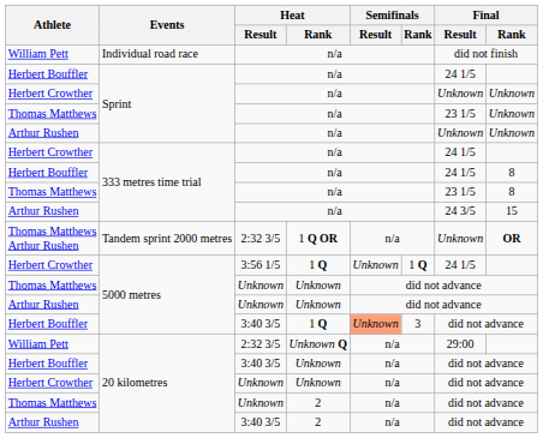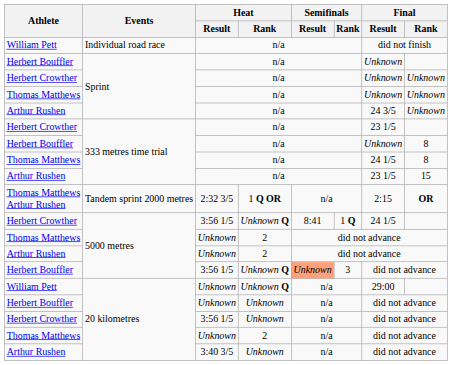 <table class=wikitable style="font-size:90%">
 <tr>
 <th rowspan="2">Athlete</th>
 <th rowspan="2">Events</th>
 <th colspan="2">Heat</th>
 <th colspan="2">Semifinals</th>
 <th colspan="2">Final</th>
 </tr>
 <tr>
 <th>Result</th>
 <th>Rank</th>
 <th>Result</th>
 <th>Rank</th>
 <th>Result</th>
 <th>Rank</th>
 </tr>
 <tr>
 <td><a href='#'>William Pett</a></td>
 <td>Individual road race</td>
 <td align="center" colspan=4>n/a</td>
 <td align="center" colspan=2>did not finish</td>
 </tr>
 <tr>
 <td><a href='#'>Herbert Bouffler</a></td>
 <td rowspan=4>Sprint</td>
 <td align="center" colspan=4>n/a</td>
-<td align="center">24 1/5</td>
+<td align="center"><em>Unknown</em></td>
 <td align="center"></td>
 </tr>
 <tr>
 <td><a href='#'>Herbert Crowther</a></td>
 <td align="center" colspan=4>n/a</td>
 <td align="center"><em>Unknown</em></td>
 <td align="center"><em>Unknown</em></td>
 </tr>
 <tr>
 <td><a href='#'>Thomas Matthews</a></td>
 <td align="center" colspan=4>n/a</td>
-<td align="center">23 1/5</td>
+<td align="center"><em>Unknown</em></td>
 <td align="center"><em>Unknown</em></td>
 </tr>
 <tr>
 <td><a href='#'>Arthur Rushen</a></td>
 <td align="center" colspan=4>n/a</td>
-<td align="center"><em>Unknown</em></td>
+<td align="center">24 3/5</td>
 <td align="center"><em>Unknown</em></td>
 </tr>
 <tr>
 <td><a href='#'>Herbert Crowther</a></td>
 <td rowspan=4>333 metres time trial</td>
 <td align="center" colspan=4>n/a</td>
-<td align="center">24 1/5</td>
+<td align="center">23 1/5</td>
 <td align="center"></td>
 </tr>
 <tr>
 <td><a href='#'>Herbert Bouffler</a></td>
 <td align="center" colspan=4>n/a</td>
-<td align="center">24 1/5</td>
+<td align="center"><em>Unknown</em></td>
 <td align="center">8</td>
 </tr>
 <tr>
 <td><a href='#'>Thomas Matthews</a></td>
 <td align="center" colspan=4>n/a</td>
-<td align="center">23 1/5</td>
+<td align="center">24 1/5</td>
 <td align="center">8</td>
 </tr>
 <tr>
 <td><a href='#'>Arthur Rushen</a></td>
 <td align="center" colspan=4>n/a</td>
-<td align="center">24 3/5</td>
+<td align="center">23 1/5</td>
 <td align="center">15</td>
 </tr>
 <tr>
 <td><a href='#'>Thomas Matthews</a><br><a href='#'>Arthur Rushen</a></td>
 <td>Tandem sprint 2000 metres</td>
 <td align="center">2:32 3/5</td>
 <td align="center">1 <strong>Q</strong> <strong>OR</strong></td>
 <td align="center" colspan=2>n/a</td>
-<td align="center"><em>Unknown</em></td>
+<td align="center">2:15</td>
 <td align="center"> <strong>OR</strong></td>
 </tr>
 <tr>
 <td><a href='#'>Herbert Crowther</a></td>
 <td rowspan=4>5000 metres</td>
 <td align="center">3:56 1/5</td>
-<td align="center">1 <strong>Q</strong></td>
-<td align="center"><em>Unknown</em></td>
+<td align="center"><em>Unknown</em> <strong>Q</strong></td>
+<td align="center">8:41</td>
 <td align="center">1 <strong>Q</strong></td>
 <td align="center">24 1/5</td>
 <td align="center"></td>
 </tr>
 <tr>
 <td><a href='#'>Thomas Matthews</a></td>
 <td align="center"><em>Unknown</em></td>
-<td align="center"><em>Unknown</em></td>
+<td align="center">2</td>
 <td align="center" colspan=4>did not advance</td>
 </tr>
 <tr>
 <td><a href='#'>Arthur Rushen</a></td>
 <td align="center"><em>Unknown</em></td>
-<td align="center"><em>Unknown</em></td>
+<td align="center">2</td>
 <td align="center" colspan=4>did not advance</td>
 </tr>
 <tr>
 <td><a href='#'>Herbert Bouffler</a></td>
-<td align="center">3:40 3/5</td>
-<td align="center">1 <strong>Q</strong></td>
+<td align="center">3:56 1/5</td>
+<td align="center"><em>Unknown</em> <strong>Q</strong></td>
 <td align="center" style="background: lightsalmon;"><em>Unknown</em></td>
 <td align="center">3</td>
 <td align="center" colspan=2>did not advance</td>
 </tr>
 <tr>
 <td><a href='#'>William Pett</a></td>
 <td rowspan=5>20 kilometres</td>
-<td align="center">2:32 3/5</td>
+<td align="center"><em>Unknown</em></td>
 <td align="center"><em>Unknown</em> <strong>Q</strong></td>
 <td align="center" colspan=2>n/a</td>
 <td align="center">29:00</td>
 <td align="center"></td>
 </tr>
 <tr>
 <td><a href='#'>Herbert Bouffler</a></td>
-<td align="center">3:40 3/5</td>
+<td align="center"><em>Unknown</em></td>
 <td align="center"><em>Unknown</em></td>
 <td align="center" colspan=2>n/a</td>
 <td align="center" colspan=2>did not advance</td>
 </tr>
 <tr>
 <td><a href='#'>Herbert Crowther</a></td>
-<td align="center"><em>Unknown</em></td>
+<td align="center">3:56 1/5</td>
 <td align="center"><em>Unknown</em></td>
 <td align="center" colspan=2>n/a</td>
 <td align="center" colspan=2>did not advance</td>
 </tr>
 <tr>
 <td><a href='#'>Thomas Matthews</a></td>
 <td align="center"><em>Unknown</em></td>
 <td align="center">2</td>
 <td align="center" colspan=2>n/a</td>
 <td align="center" colspan=2>did not advance</td>
 </tr>
 <tr>
 <td><a href='#'>Arthur Rushen</a></td>
 <td align="center">3:40 3/5</td>
-<td align="center">2</td>
+<td align="center"><em>Unknown</em></td>
 <td align="center" colspan=2>n/a</td>
 <td align="center" colspan=2>did not advance</td>
 </tr>
 </table>
